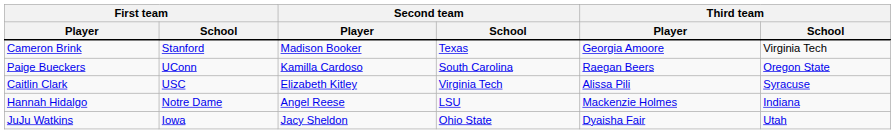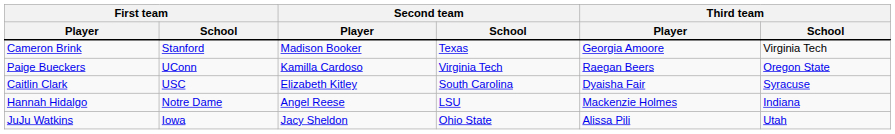 <table class="wikitable" style="width:80%;">
 <tr>
 <th colspan=2>First team</th>
 <th colspan=2>Second team</th>
 <th colspan=2>Third team</th>
 </tr>
 <tr>
 <th>Player</th>
 <th>School</th>
 <th>Player</th>
 <th>School</th>
 <th>Player</th>
 <th>School</th>
 </tr>
 <tr>
 </tr>
 <tr style = "border-top:2px solid black;">
 <td><a href='#'>Cameron Brink</a></td>
 <td><a href='#'>Stanford</a></td>
 <td><a href='#'>Madison Booker</a></td>
 <td><a href='#'>Texas</a></td>
 <td><a href='#'>Georgia Amoore</a></td>
 <td>Virginia Tech</td>
 </tr>
 <tr>
 <td><a href='#'>Paige Bueckers</a></td>
 <td><a href='#'>UConn</a></td>
 <td><a href='#'>Kamilla Cardoso</a></td>
-<td><a href='#'>South Carolina</a></td>
+<td><a href='#'>Virginia Tech</a></td>
 <td><a href='#'>Raegan Beers</a></td>
 <td><a href='#'>Oregon State</a></td>
 </tr>
 <tr>
 <td><a href='#'>Caitlin Clark</a></td>
 <td><a href='#'>USC</a></td>
 <td><a href='#'>Elizabeth Kitley</a></td>
-<td><a href='#'>Virginia Tech</a></td>
-<td><a href='#'>Alissa Pili</a></td>
+<td><a href='#'>South Carolina</a></td>
+<td><a href='#'>Dyaisha Fair</a></td>
 <td><a href='#'>Syracuse</a></td>
 </tr>
 <tr>
 <td><a href='#'>Hannah Hidalgo</a></td>
 <td><a href='#'>Notre Dame</a></td>
 <td><a href='#'>Angel Reese</a></td>
 <td><a href='#'>LSU</a></td>
 <td><a href='#'>Mackenzie Holmes</a></td>
 <td><a href='#'>Indiana</a></td>
 </tr>
 <tr>
 <td><a href='#'>JuJu Watkins</a></td>
 <td><a href='#'>Iowa</a></td>
 <td><a href='#'>Jacy Sheldon</a></td>
 <td><a href='#'>Ohio State</a></td>
-<td><a href='#'>Dyaisha Fair</a></td>
+<td><a href='#'>Alissa Pili</a></td>
 <td><a href='#'>Utah</a></td>
 </tr>
 </table>
